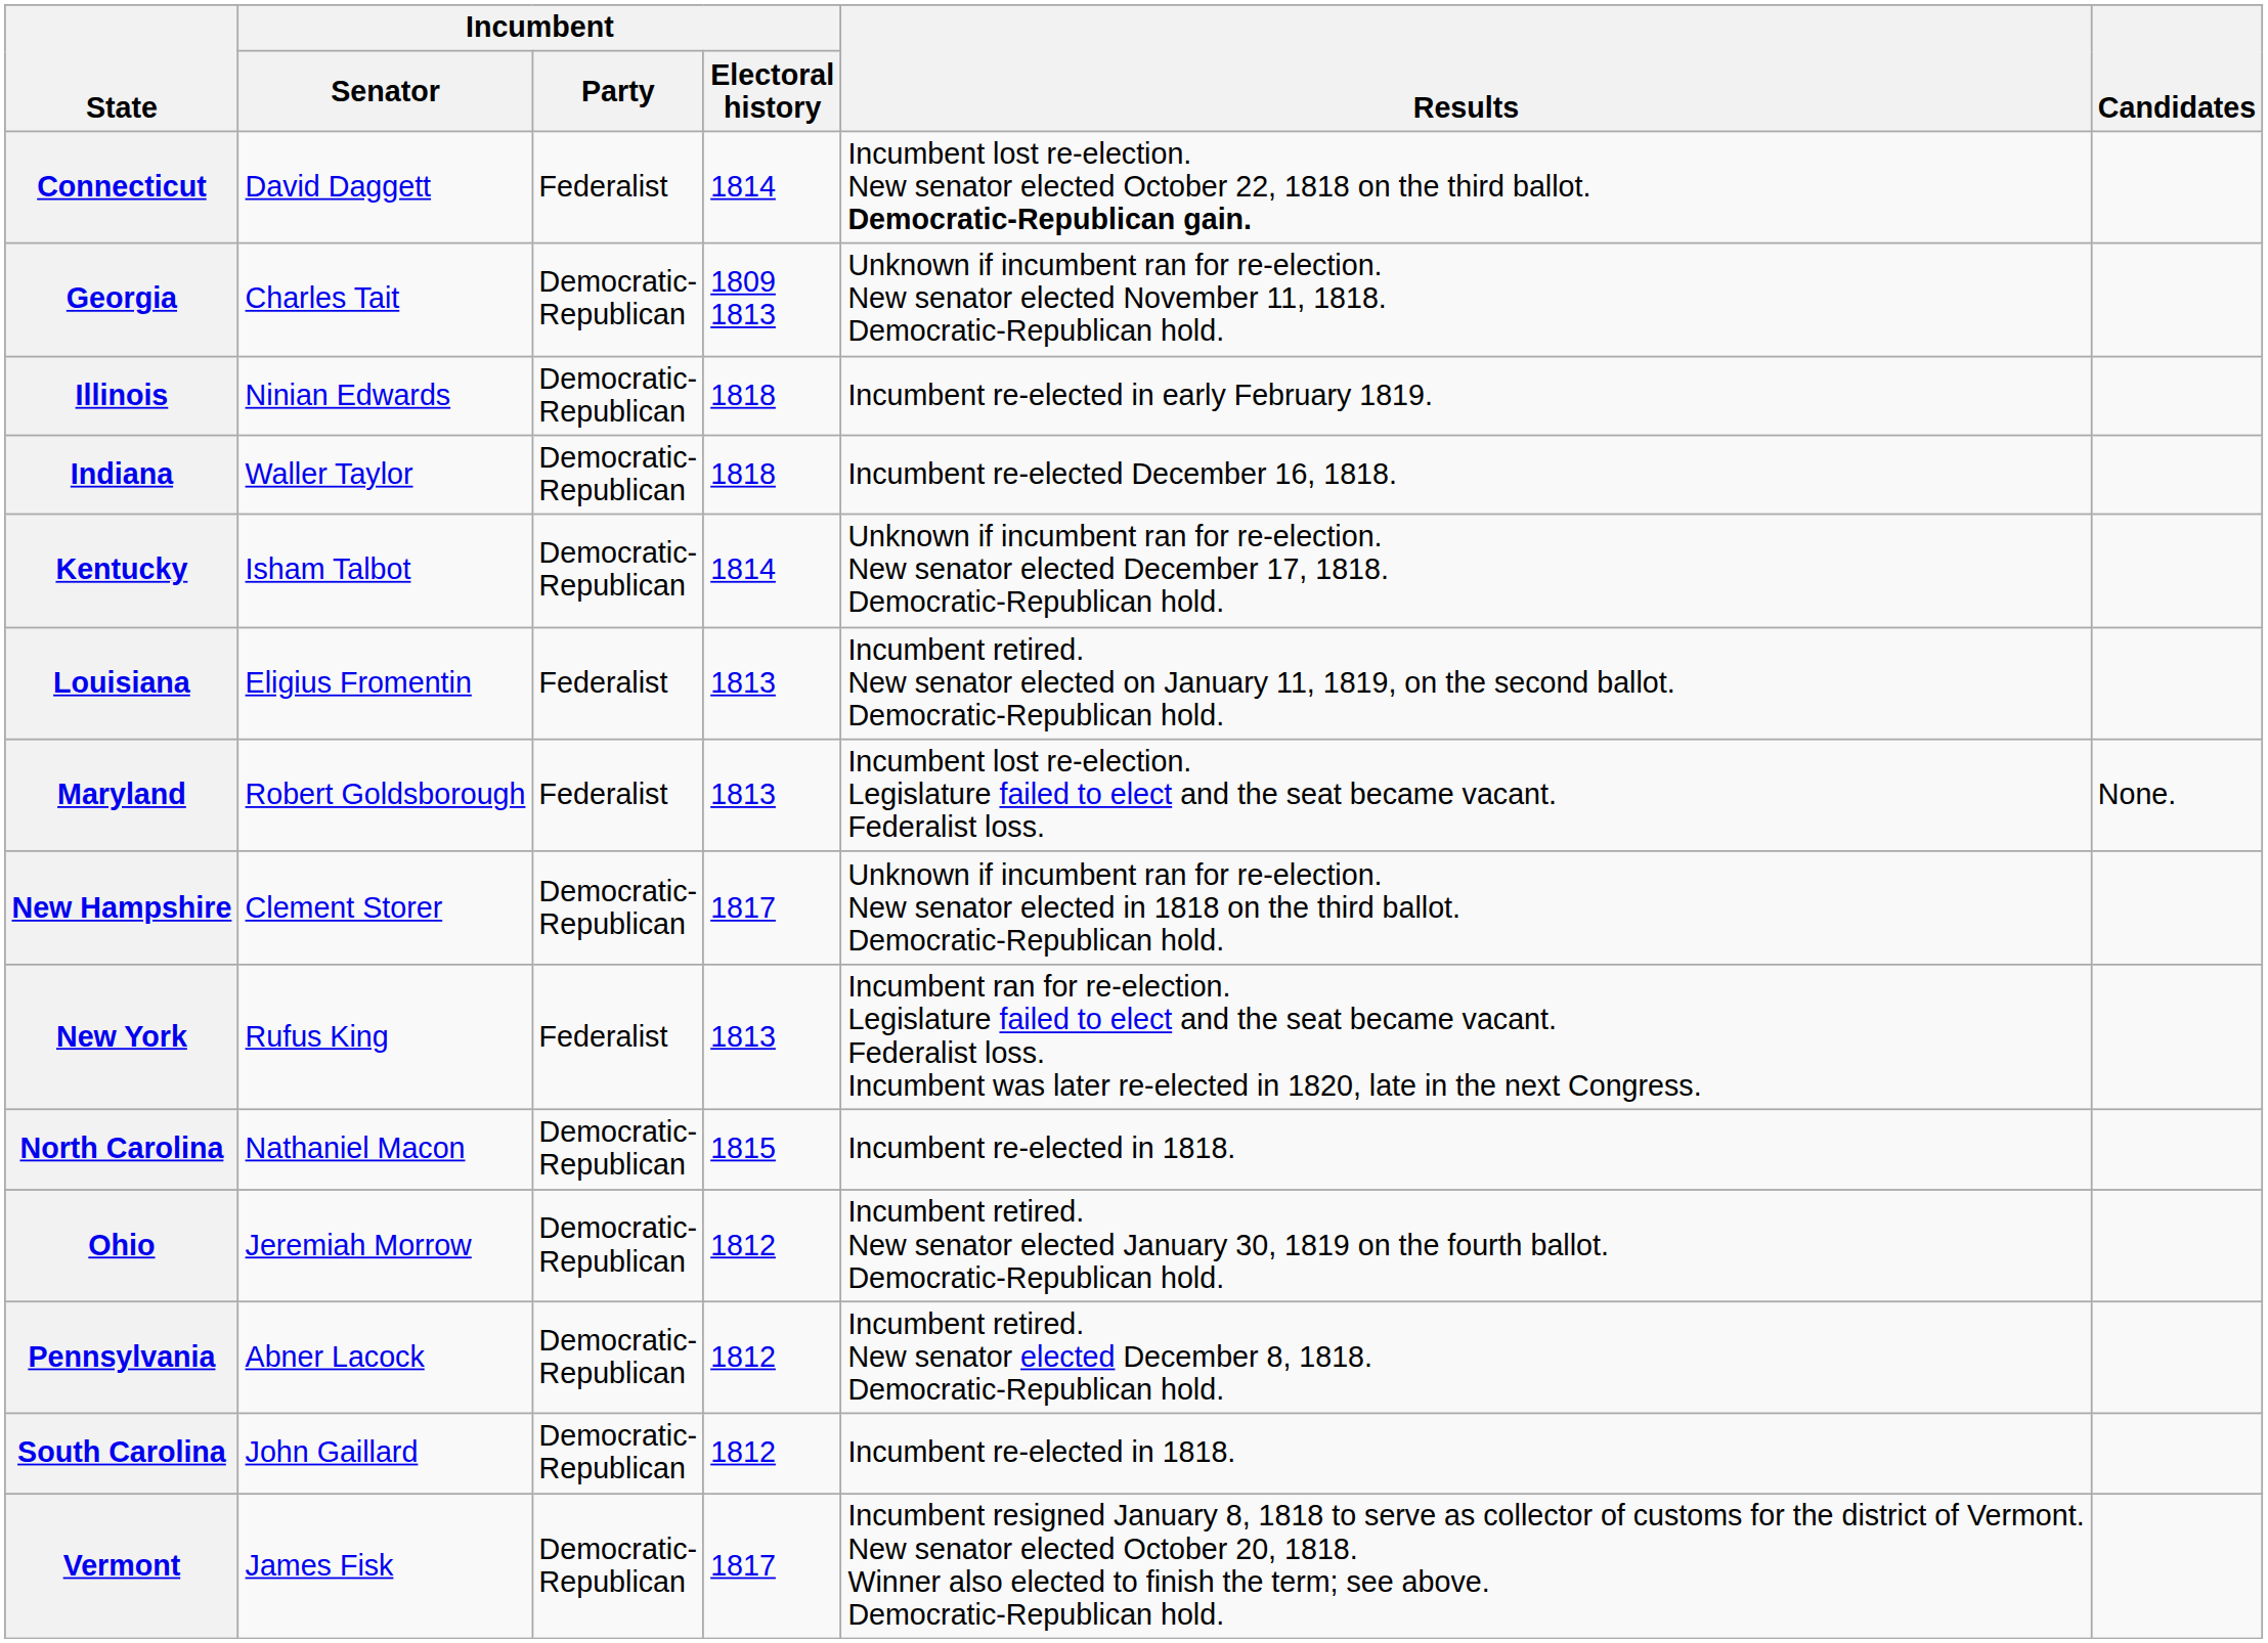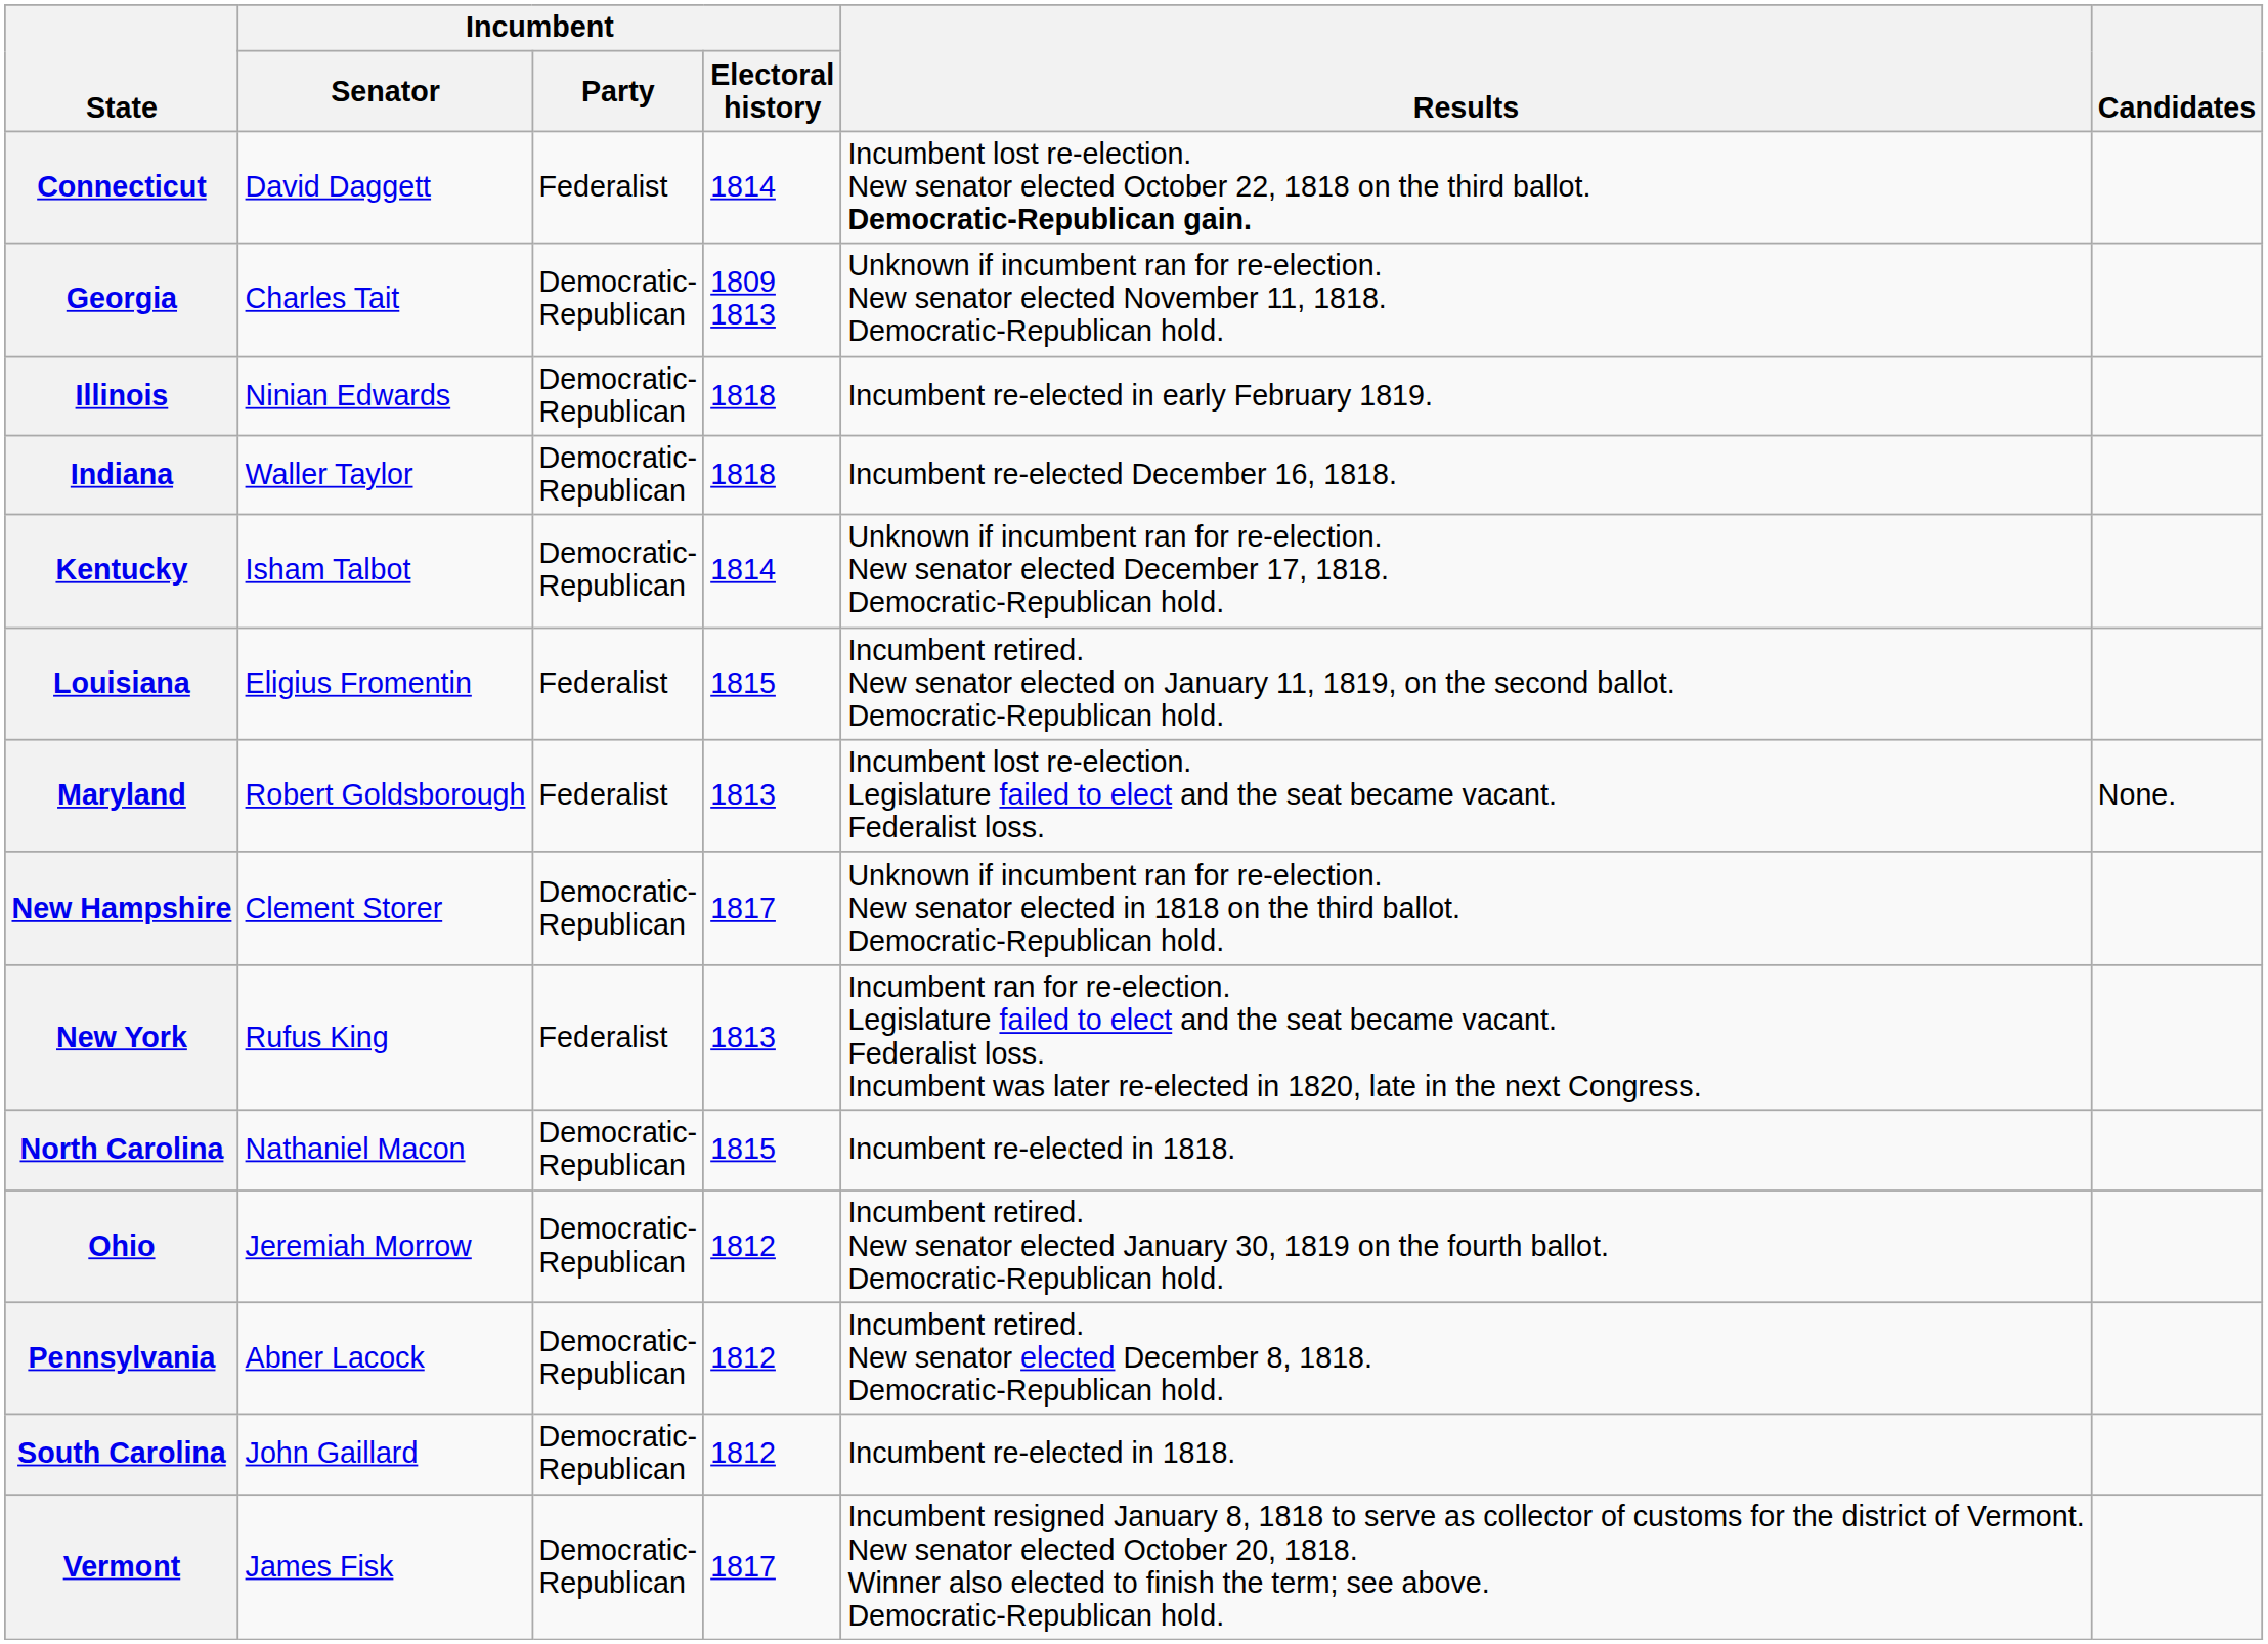 <table class=wikitable>
 <tr valign=bottom>
 <th rowspan=2>State</th>
 <th colspan=3>Incumbent</th>
 <th rowspan=2>Results</th>
 <th rowspan=2>Candidates</th>
 </tr>
 <tr>
 <th>Senator</th>
 <th>Party</th>
 <th>Electoral<br>history</th>
 </tr>
 <tr>
 <th><a href='#'>Connecticut</a></th>
 <td><a href='#'>David Daggett</a></td>
 <td>Federalist</td>
 <td><a href='#'>1814 </a></td>
 <td>Incumbent lost re-election.<br>New senator elected October 22, 1818 on the third ballot.<br><strong>Democratic-Republican gain.</strong></td>
 <td nowrap></td>
 </tr>
 <tr>
 <th><a href='#'>Georgia</a></th>
 <td><a href='#'>Charles Tait</a></td>
 <td>Democratic-<br>Republican</td>
 <td><a href='#'>1809 </a><br><a href='#'>1813</a></td>
 <td>Unknown if incumbent ran for re-election.<br>New senator elected November 11, 1818.<br>Democratic-Republican hold.</td>
 <td nowrap></td>
 </tr>
 <tr>
 <th><a href='#'>Illinois</a></th>
 <td><a href='#'>Ninian Edwards</a></td>
 <td>Democratic-<br>Republican</td>
 <td><a href='#'>1818</a></td>
 <td>Incumbent re-elected in early February 1819.</td>
 <td nowrap></td>
 </tr>
 <tr>
 <th><a href='#'>Indiana</a></th>
 <td><a href='#'>Waller Taylor</a></td>
 <td>Democratic-<br>Republican</td>
 <td><a href='#'>1818</a></td>
 <td>Incumbent re-elected December 16, 1818.</td>
 <td nowrap></td>
 </tr>
 <tr>
 <th><a href='#'>Kentucky</a></th>
 <td><a href='#'>Isham Talbot</a></td>
 <td>Democratic-<br>Republican</td>
 <td><a href='#'>1814 </a></td>
 <td>Unknown if incumbent ran for re-election.<br>New senator elected December 17, 1818.<br>Democratic-Republican hold.</td>
 <td nowrap></td>
 </tr>
 <tr>
 <th><a href='#'>Louisiana</a></th>
 <td><a href='#'>Eligius Fromentin</a></td>
 <td>Federalist</td>
-<td><a href='#'>1813</a></td>
+<td><a href='#'>1815</a></td>
 <td>Incumbent retired.<br>New senator elected on January 11, 1819, on the second ballot.<br>Democratic-Republican hold.</td>
 <td nowrap></td>
 </tr>
 <tr>
 <th><a href='#'>Maryland</a></th>
 <td><a href='#'>Robert Goldsborough</a></td>
 <td>Federalist</td>
 <td><a href='#'>1813 </a></td>
 <td>Incumbent lost re-election.<br>Legislature <a href='#'>failed to elect</a> and the seat became vacant.<br>Federalist loss.</td>
 <td>None.</td>
 </tr>
 <tr>
 <th><a href='#'>New Hampshire</a></th>
 <td><a href='#'>Clement Storer</a></td>
 <td>Democratic-<br>Republican</td>
 <td><a href='#'>1817 </a></td>
 <td>Unknown if incumbent ran for re-election.<br>New senator elected in 1818 on the third ballot.<br>Democratic-Republican hold.</td>
 <td nowrap></td>
 </tr>
 <tr>
 <th><a href='#'>New York</a></th>
 <td><a href='#'>Rufus King</a></td>
 <td>Federalist</td>
 <td><a href='#'>1813</a></td>
 <td>Incumbent ran for re-election.<br>Legislature <a href='#'>failed to elect</a> and the seat became vacant.<br>Federalist loss.<br>Incumbent was later re-elected in 1820, late in the next Congress.</td>
 <td nowrap></td>
 </tr>
 <tr>
 <th><a href='#'>North Carolina</a></th>
 <td><a href='#'>Nathaniel Macon</a></td>
 <td>Democratic-<br>Republican</td>
 <td><a href='#'>1815 </a></td>
 <td>Incumbent re-elected in 1818.</td>
 <td nowrap></td>
 </tr>
 <tr>
 <th><a href='#'>Ohio</a></th>
 <td><a href='#'>Jeremiah Morrow</a></td>
 <td>Democratic-<br>Republican</td>
 <td><a href='#'>1812</a></td>
 <td>Incumbent retired.<br>New senator elected January 30, 1819 on the fourth ballot.<br>Democratic-Republican hold.</td>
 <td nowrap></td>
 </tr>
 <tr>
 <th><a href='#'>Pennsylvania</a></th>
 <td><a href='#'>Abner Lacock</a></td>
 <td>Democratic-<br>Republican</td>
 <td><a href='#'>1812</a></td>
 <td>Incumbent retired.<br>New senator <a href='#'>elected</a> December 8, 1818.<br>Democratic-Republican hold.</td>
 <td nowrap></td>
 </tr>
 <tr>
 <th><a href='#'>South Carolina</a></th>
 <td><a href='#'>John Gaillard</a></td>
 <td>Democratic-<br>Republican</td>
 <td><a href='#'>1812</a></td>
 <td>Incumbent re-elected in 1818.</td>
 <td nowrap></td>
 </tr>
 <tr>
 <th><a href='#'>Vermont</a></th>
 <td><a href='#'>James Fisk</a></td>
 <td>Democratic-<br>Republican</td>
 <td><a href='#'>1817 </a></td>
 <td>Incumbent resigned January 8, 1818 to serve as collector of customs for the district of Vermont.<br>New senator elected October 20, 1818.<br>Winner also elected to finish the term; see above.<br>Democratic-Republican hold.</td>
 <td nowrap></td>
 </tr>
 </table>
